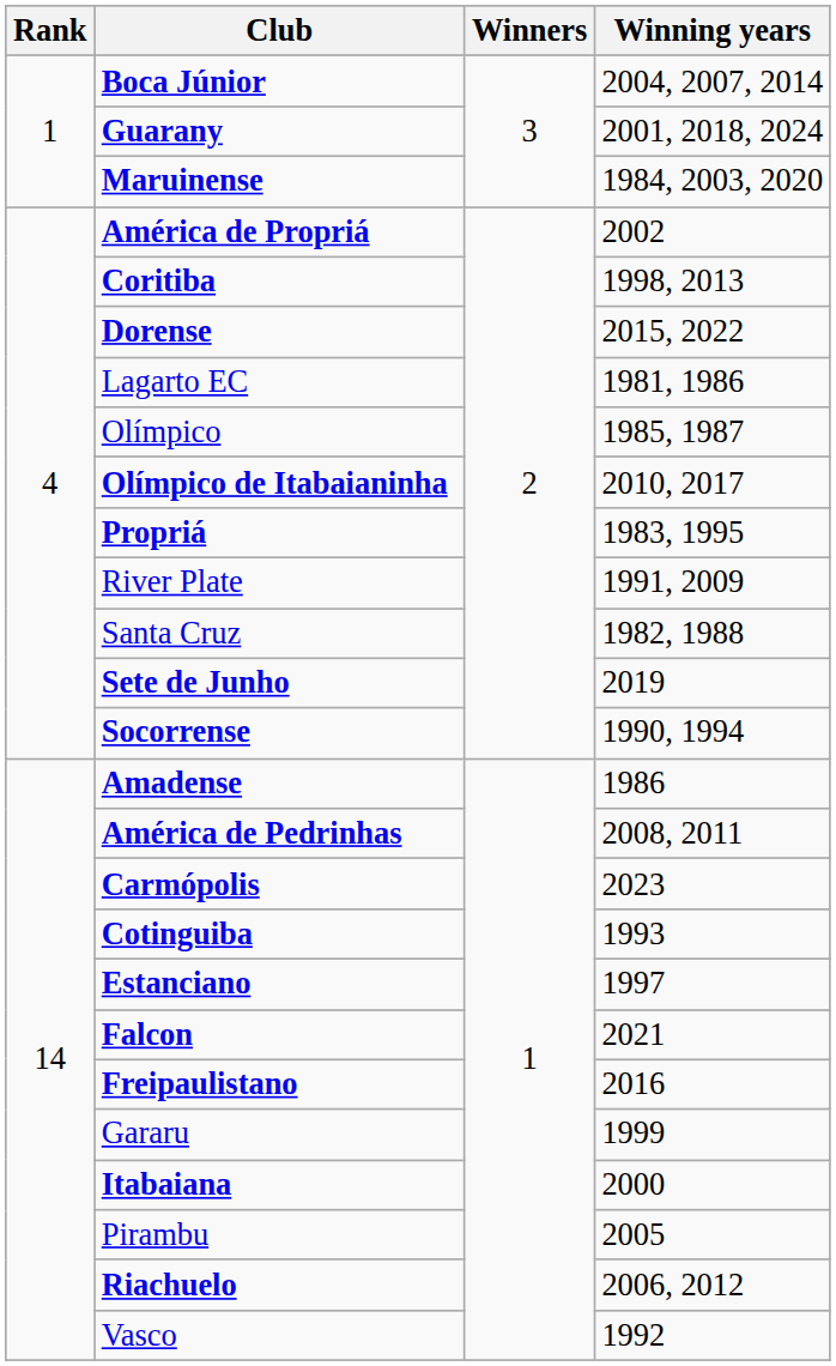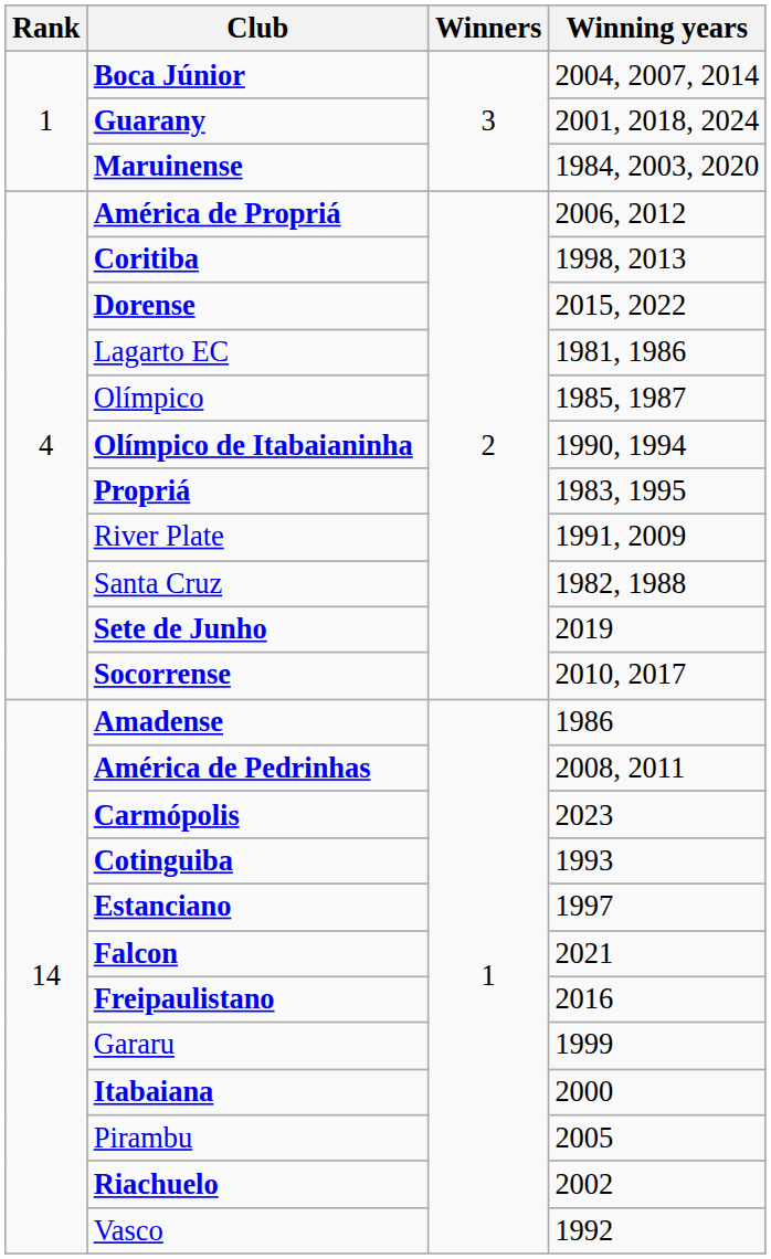 <table class="wikitable sortable">
 <tr>
 <th>Rank</th>
 <th style="width:180px">Club</th>
 <th>Winners</th>
 <th>Winning years</th>
 </tr>
 <tr>
 <td rowspan=3 align=center>1</td>
 <td><strong><a href='#'>Boca Júnior</a></strong></td>
 <td rowspan=3 align=center>3</td>
 <td>2004, 2007, 2014</td>
 </tr>
 <tr>
 <td><strong><a href='#'>Guarany</a></strong></td>
 <td>2001, 2018, 2024</td>
 </tr>
 <tr>
 <td><strong><a href='#'>Maruinense</a></strong></td>
 <td>1984, 2003, 2020</td>
 </tr>
 <tr>
 <td rowspan=11 align=center>4</td>
 <td><strong><a href='#'>América de Propriá</a></strong></td>
 <td rowspan=11 align=center>2</td>
-<td>2002</td>
+<td>2006, 2012</td>
 </tr>
 <tr>
 <td><strong><a href='#'>Coritiba</a></strong></td>
 <td>1998, 2013</td>
 </tr>
 <tr>
 <td><strong><a href='#'>Dorense</a></strong></td>
 <td>2015, 2022</td>
 </tr>
 <tr>
 <td><a href='#'>Lagarto EC</a></td>
 <td>1981, 1986</td>
 </tr>
 <tr>
 <td><a href='#'>Olímpico</a></td>
 <td>1985, 1987</td>
 </tr>
 <tr>
 <td><strong><a href='#'>Olímpico de Itabaianinha</a></strong></td>
-<td>2010, 2017</td>
+<td>1990, 1994</td>
 </tr>
 <tr>
 <td><strong><a href='#'>Propriá</a></strong></td>
 <td>1983, 1995</td>
 </tr>
 <tr>
 <td><a href='#'>River Plate</a></td>
 <td>1991, 2009</td>
 </tr>
 <tr>
 <td><a href='#'>Santa Cruz</a></td>
 <td>1982, 1988</td>
 </tr>
 <tr>
 <td><strong><a href='#'>Sete de Junho</a></strong></td>
 <td>2019</td>
 </tr>
 <tr>
 <td><strong><a href='#'>Socorrense</a></strong></td>
-<td>1990, 1994</td>
+<td>2010, 2017</td>
 </tr>
 <tr>
 <td rowspan=12 align=center>14</td>
 <td><strong><a href='#'>Amadense</a></strong></td>
 <td rowspan=12 align=center>1</td>
 <td>1986</td>
 </tr>
 <tr>
 <td><strong><a href='#'>América de Pedrinhas</a></strong></td>
 <td>2008, 2011</td>
 </tr>
 <tr>
 <td><strong><a href='#'>Carmópolis</a></strong></td>
 <td>2023</td>
 </tr>
 <tr>
 <td><strong><a href='#'>Cotinguiba</a></strong></td>
 <td>1993</td>
 </tr>
 <tr>
 <td><strong><a href='#'>Estanciano</a></strong></td>
 <td>1997</td>
 </tr>
 <tr>
 <td><strong><a href='#'>Falcon</a></strong></td>
 <td>2021</td>
 </tr>
 <tr>
 <td><strong><a href='#'>Freipaulistano</a></strong></td>
 <td>2016</td>
 </tr>
 <tr>
 <td><a href='#'>Gararu</a></td>
 <td>1999</td>
 </tr>
 <tr>
 <td><strong><a href='#'>Itabaiana</a></strong></td>
 <td>2000</td>
 </tr>
 <tr>
 <td><a href='#'>Pirambu</a></td>
 <td>2005</td>
 </tr>
 <tr>
 <td><strong><a href='#'>Riachuelo</a></strong></td>
-<td>2006, 2012</td>
+<td>2002</td>
 </tr>
 <tr>
 <td><a href='#'>Vasco</a></td>
 <td>1992</td>
 </tr>
 </table>
